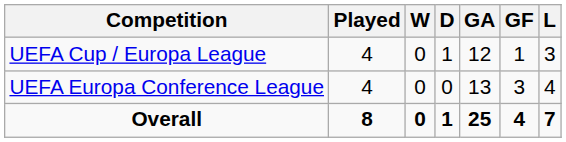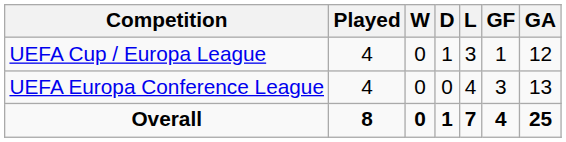 <table class="wikitable" style="text-align:center;">
 <tr>
 <th>Competition</th>
 <th>Played</th>
 <th>W</th>
 <th>D</th>
+<th>L</th>
+<th>GF</th>
 <th>GA</th>
-<th>GF</th>
-<th>L</th>
 </tr>
 <tr>
 <td style="text-align:left;"><a href='#'>UEFA Cup / Europa League</a></td>
 <td>4</td>
 <td>0</td>
 <td>1</td>
+<td>3</td>
+<td>1</td>
 <td>12</td>
-<td>1</td>
-<td>3</td>
 </tr>
 <tr>
 <td style="text-align:left;"><a href='#'>UEFA Europa Conference League</a></td>
 <td>4</td>
 <td>0</td>
 <td>0</td>
+<td>4</td>
+<td>3</td>
 <td>13</td>
-<td>3</td>
-<td>4</td>
 </tr>
 <tr>
 <td><strong>Overall</strong></td>
 <td><strong>8</strong></td>
 <td><strong>0</strong></td>
 <td><strong>1</strong></td>
+<td><strong>7</strong></td>
+<td><strong>4</strong></td>
 <td><strong>25</strong></td>
-<td><strong>4</strong></td>
-<td><strong>7</strong></td>
 </tr>
 </table>
